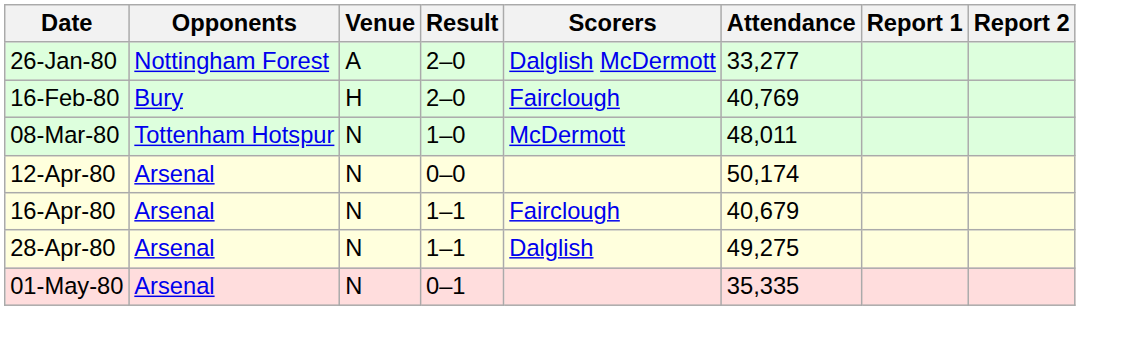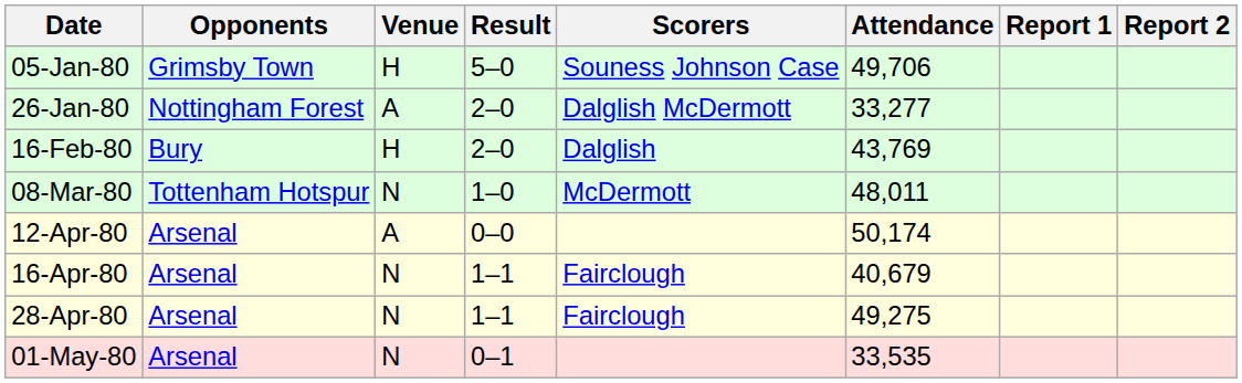 <table class=wikitable>
 <tr>
 <th>Date</th>
 <th>Opponents</th>
 <th>Venue</th>
 <th>Result</th>
 <th>Scorers</th>
 <th>Attendance</th>
 <th>Report 1</th>
 <th>Report 2</th>
+</tr>
+<tr bgcolor="#ddffdd">
+<td>05-Jan-80</td>
+<td><a href='#'>Grimsby Town</a></td>
+<td>H</td>
+<td>5–0</td>
+<td><a href='#'>Souness</a>  <a href='#'>Johnson</a>  <a href='#'>Case</a> </td>
+<td>49,706</td>
+<td></td>
+<td></td>
 </tr>
 <tr bgcolor="#ddffdd">
 <td>26-Jan-80</td>
 <td><a href='#'>Nottingham Forest</a></td>
 <td>A</td>
 <td>2–0</td>
 <td><a href='#'>Dalglish</a>  <a href='#'>McDermott</a> </td>
 <td>33,277</td>
 <td></td>
 <td></td>
 </tr>
 <tr bgcolor="#ddffdd">
 <td>16-Feb-80</td>
 <td><a href='#'>Bury</a></td>
 <td>H</td>
 <td>2–0</td>
-<td><a href='#'>Fairclough</a> </td>
-<td>40,769</td>
+<td><a href='#'>Dalglish</a> </td>
+<td>43,769</td>
 <td></td>
 <td></td>
 </tr>
 <tr bgcolor="#ddffdd">
 <td>08-Mar-80</td>
 <td><a href='#'>Tottenham Hotspur</a></td>
 <td>N</td>
 <td>1–0</td>
 <td><a href='#'>McDermott</a> </td>
 <td>48,011</td>
 <td></td>
 <td></td>
 </tr>
 <tr bgcolor="#ffffdd">
 <td>12-Apr-80</td>
 <td><a href='#'>Arsenal</a></td>
-<td>N</td>
+<td>A</td>
 <td>0–0</td>
 <td></td>
 <td>50,174</td>
 <td></td>
 <td></td>
 </tr>
 <tr bgcolor="#ffffdd">
 <td>16-Apr-80</td>
 <td><a href='#'>Arsenal</a></td>
 <td>N</td>
 <td>1–1</td>
 <td><a href='#'>Fairclough</a> </td>
 <td>40,679</td>
 <td></td>
 <td></td>
 </tr>
 <tr bgcolor="#ffffdd">
 <td>28-Apr-80</td>
 <td><a href='#'>Arsenal</a></td>
 <td>N</td>
 <td>1–1</td>
-<td><a href='#'>Dalglish</a> </td>
+<td><a href='#'>Fairclough</a> </td>
 <td>49,275</td>
 <td></td>
 <td></td>
 </tr>
 <tr bgcolor="#ffdddd">
 <td>01-May-80</td>
 <td><a href='#'>Arsenal</a></td>
 <td>N</td>
 <td>0–1</td>
 <td></td>
-<td>35,335</td>
+<td>33,535</td>
 <td></td>
 <td></td>
 </tr>
 </table>
